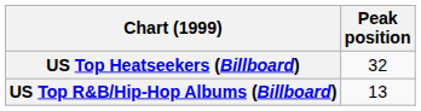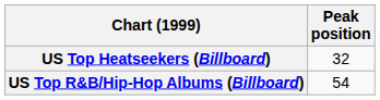 <table class="wikitable sortable plainrowheaders" style="text-align:center">
 <tr>
 <th scope="col">Chart (1999)</th>
 <th scope="col">Peak<br> position</th>
 </tr>
 <tr>
 <th scope="row">US <a href='#'>Top Heatseekers</a> (<em><a href='#'>Billboard</a></em>)</th>
 <td>32</td>
 </tr>
 <tr>
 <th scope="row">US <a href='#'>Top R&B/Hip-Hop Albums</a> (<em><a href='#'>Billboard</a></em>)</th>
-<td>13</td>
+<td>54</td>
 </tr>
 </table>
